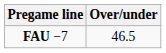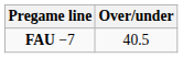 <table class="wikitable">
 <tr align="center">
 <th style=>Pregame line</th>
 <th style=>Over/under</th>
 </tr>
 <tr align="center">
 <td><strong>FAU</strong> −7</td>
-<td>46.5</td>
+<td>40.5</td>
 </tr>
 </table>
